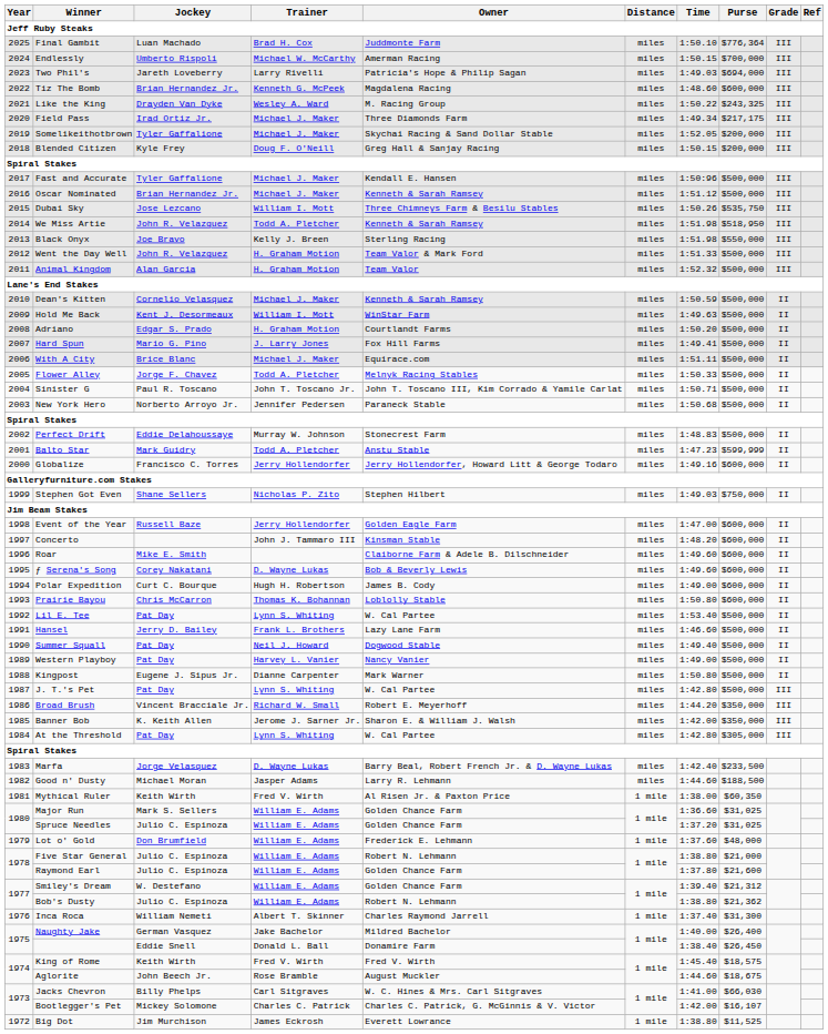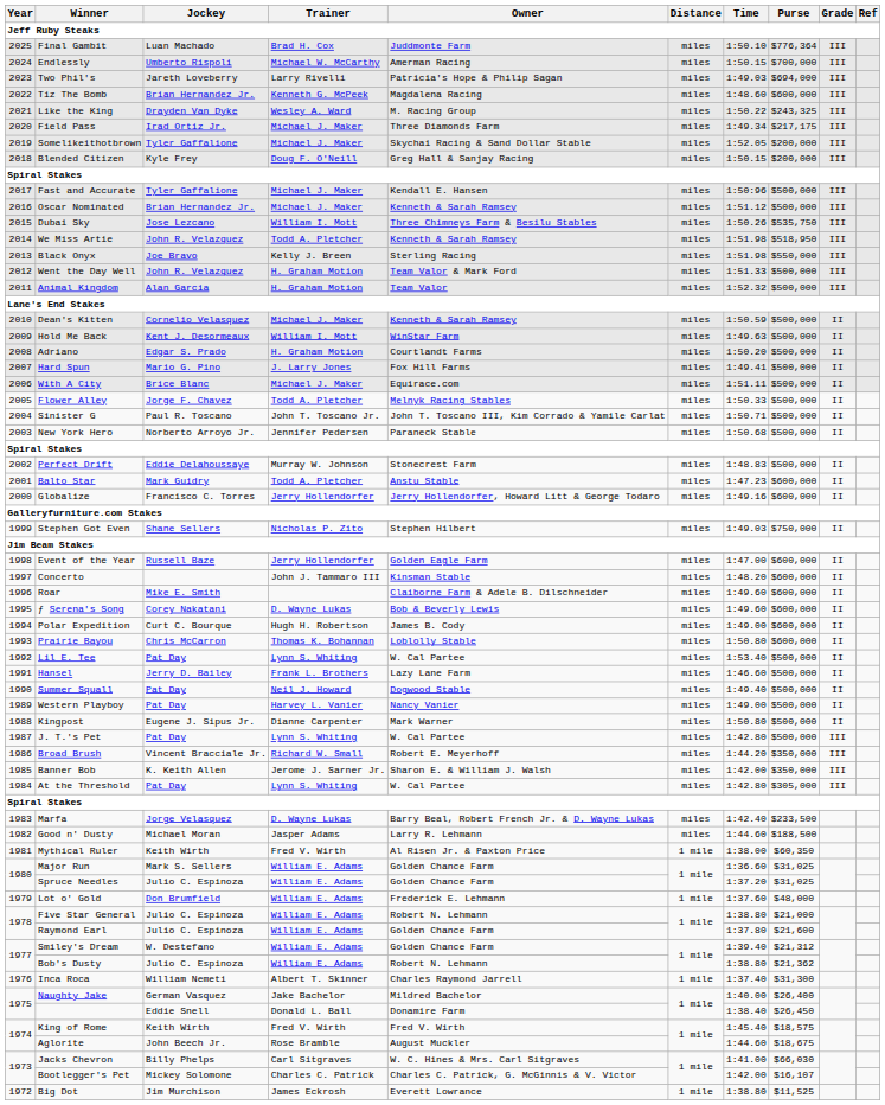 <table class="wikitable sortable">
 <tr>
 <th>Year</th>
 <th>Winner</th>
 <th>Jockey</th>
 <th>Trainer</th>
 <th>Owner</th>
 <th>Distance</th>
 <th>Time</th>
 <th>Purse</th>
 <th>Grade</th>
 <th>Ref</th>
 </tr>
 <tr style="font-size:90%; background-color:white">
 <td align="left" colspan=10><strong>Jeff Ruby Steaks</strong></td>
 </tr>
 <tr style="font-size:90%; background-color:#E8E8E8">
 <td align=center>2025</td>
 <td>Final Gambit</td>
 <td>Luan Machado</td>
 <td><a href='#'>Brad H. Cox</a></td>
 <td><a href='#'>Juddmonte Farm</a></td>
 <td align=center> miles</td>
 <td align=center>1:50.10</td>
 <td align=center>$776,364</td>
 <td align=center>III</td>
 <td></td>
 </tr>
 <tr style="font-size:90%; background-color:#E8E8E8">
 <td align=center>2024</td>
 <td>Endlessly</td>
 <td><a href='#'>Umberto Rispoli</a></td>
 <td><a href='#'>Michael W. McCarthy</a></td>
 <td>Amerman Racing</td>
 <td align=center> miles</td>
 <td align=center>1:50.15</td>
 <td align=center>$700,000</td>
 <td align=center>III</td>
 <td></td>
 </tr>
 <tr style="font-size:90%; background-color:#E8E8E8">
 <td align=center>2023</td>
 <td>Two Phil's</td>
 <td>Jareth Loveberry</td>
 <td>Larry Rivelli</td>
 <td>Patricia's Hope & Philip Sagan</td>
 <td align=center> miles</td>
 <td align=center>1:49.03</td>
 <td align=center>$694,000</td>
 <td align=center>III</td>
 <td></td>
 </tr>
 <tr style="font-size:90%; background-color:#E8E8E8">
 <td align=center>2022</td>
 <td>Tiz The Bomb</td>
 <td><a href='#'>Brian Hernandez Jr.</a></td>
 <td><a href='#'>Kenneth G. McPeek</a></td>
 <td>Magdalena Racing</td>
 <td align=center> miles</td>
 <td align=center>1:48.60</td>
 <td align=center>$600,000</td>
 <td align=center>III</td>
 <td></td>
 </tr>
 <tr style="font-size:90%; background-color:#E8E8E8">
 <td align=center>2021</td>
 <td>Like the King</td>
 <td><a href='#'>Drayden Van Dyke</a></td>
 <td><a href='#'>Wesley A. Ward</a></td>
 <td>M. Racing Group</td>
 <td align=center> miles</td>
 <td align=center>1:50.22</td>
 <td align=center>$243,325</td>
 <td align=center>III</td>
 <td></td>
 </tr>
 <tr style="font-size:90%; background-color:#E8E8E8">
 <td align=center>2020</td>
 <td>Field Pass</td>
 <td><a href='#'>Irad Ortiz Jr.</a></td>
 <td><a href='#'>Michael J. Maker</a></td>
 <td>Three Diamonds Farm</td>
 <td align=center> miles</td>
 <td align=center>1:49.34</td>
 <td align=center>$217,175</td>
 <td align=center>III</td>
 <td></td>
 </tr>
 <tr style="font-size:90%; background-color:#E8E8E8">
 <td align=center>2019</td>
 <td>Somelikeithotbrown</td>
 <td><a href='#'>Tyler Gaffalione</a></td>
 <td><a href='#'>Michael J. Maker</a></td>
 <td>Skychai Racing & Sand Dollar Stable</td>
 <td align=center> miles</td>
 <td align=center>1:52.05</td>
 <td align=center>$200,000</td>
 <td align=center>III</td>
 <td></td>
 </tr>
 <tr style="font-size:90%; background-color:#E8E8E8">
 <td align=center>2018</td>
 <td>Blended Citizen</td>
 <td>Kyle Frey</td>
 <td><a href='#'>Doug F. O'Neill</a></td>
 <td>Greg Hall & Sanjay Racing</td>
 <td align=center> miles</td>
 <td align=center>1:50.15</td>
 <td align=center>$200,000</td>
 <td align=center>III</td>
 <td></td>
 </tr>
 <tr style="font-size:90%; background-color:white">
 <td align="left" colspan=10><strong>Spiral Stakes</strong></td>
 </tr>
 <tr style="font-size:90%; background-color:#E8E8E8">
 <td align=center>2017</td>
 <td>Fast and Accurate</td>
 <td><a href='#'>Tyler Gaffalione</a></td>
 <td><a href='#'>Michael J. Maker</a></td>
 <td>Kendall E. Hansen</td>
 <td align=center> miles</td>
 <td align=center>1:50:96</td>
 <td align=center>$500,000</td>
 <td align=center>III</td>
 <td></td>
 </tr>
 <tr style="font-size:90%; background-color:#E8E8E8">
 <td align=center>2016</td>
 <td>Oscar Nominated</td>
 <td><a href='#'>Brian Hernandez Jr.</a></td>
 <td><a href='#'>Michael J. Maker</a></td>
 <td><a href='#'>Kenneth & Sarah Ramsey</a></td>
 <td align=center> miles</td>
 <td align=center>1:51.12</td>
 <td align=center>$500,000</td>
 <td align=center>III</td>
 <td></td>
 </tr>
 <tr style="font-size:90%; background-color:#E8E8E8">
 <td align=center>2015</td>
 <td>Dubai Sky</td>
 <td><a href='#'>Jose Lezcano</a></td>
 <td><a href='#'>William I. Mott</a></td>
 <td><a href='#'>Three Chimneys Farm</a> & <a href='#'>Besilu Stables</a></td>
 <td align=center> miles</td>
 <td align=center>1:50.26</td>
 <td align=center>$535,750</td>
 <td align=center>III</td>
 <td></td>
 </tr>
 <tr style="font-size:90%; background-color:#E8E8E8">
 <td align=center>2014</td>
 <td>We Miss Artie</td>
 <td><a href='#'>John R. Velazquez</a></td>
 <td><a href='#'>Todd A. Pletcher</a></td>
 <td><a href='#'>Kenneth & Sarah Ramsey</a></td>
 <td align=center> miles</td>
 <td align=center>1:51.98</td>
 <td align=center>$518,950</td>
 <td align=center>III</td>
 <td></td>
 </tr>
 <tr style="font-size:90%; background-color:#E8E8E8">
 <td align=center>2013</td>
 <td>Black Onyx</td>
 <td><a href='#'>Joe Bravo</a></td>
 <td>Kelly J. Breen</td>
 <td>Sterling Racing</td>
 <td align=center> miles</td>
 <td align=center>1:51.98</td>
 <td align=center>$550,000</td>
 <td align=center>III</td>
 <td></td>
 </tr>
 <tr style="font-size:90%; background-color:#E8E8E8">
 <td align=center>2012</td>
 <td>Went the Day Well</td>
 <td><a href='#'>John R. Velazquez</a></td>
 <td><a href='#'>H. Graham Motion</a></td>
 <td><a href='#'>Team Valor</a> & Mark Ford</td>
 <td align=center> miles</td>
 <td align=center>1:51.33</td>
 <td align=center>$500,000</td>
 <td align=center>III</td>
 <td></td>
 </tr>
 <tr style="font-size:90%; background-color:#E8E8E8">
 <td align=center>2011</td>
 <td><a href='#'>Animal Kingdom</a></td>
 <td><a href='#'>Alan Garcia</a></td>
 <td><a href='#'>H. Graham Motion</a></td>
 <td><a href='#'>Team Valor</a></td>
 <td align=center> miles</td>
 <td align=center>1:52.32</td>
 <td align=center>$500,000</td>
 <td align=center>III</td>
 <td></td>
 </tr>
 <tr style="font-size:90%; background-color:white">
 <td align="left" colspan=10><strong>Lane's End Stakes</strong></td>
 </tr>
 <tr style="font-size:90%; background-color:#E8E8E8">
 <td align=center>2010</td>
 <td>Dean's Kitten</td>
 <td><a href='#'>Cornelio Velasquez</a></td>
 <td><a href='#'>Michael J. Maker</a></td>
 <td><a href='#'>Kenneth & Sarah Ramsey</a></td>
 <td align=center> miles</td>
 <td align=center>1:50.59</td>
 <td align=center>$500,000</td>
 <td align=center>II</td>
 <td></td>
 </tr>
 <tr style="font-size:90%; background-color:#E8E8E8">
 <td align=center>2009</td>
 <td>Hold Me Back</td>
 <td><a href='#'>Kent J. Desormeaux</a></td>
 <td><a href='#'>William I. Mott</a></td>
 <td><a href='#'>WinStar Farm</a></td>
 <td align=center> miles</td>
 <td align=center>1:49.63</td>
 <td align=center>$500,000</td>
 <td align=center>II</td>
 <td></td>
 </tr>
 <tr style="font-size:90%; background-color:#E8E8E8">
 <td align=center>2008</td>
 <td>Adriano</td>
 <td><a href='#'>Edgar S. Prado</a></td>
 <td><a href='#'>H. Graham Motion</a></td>
 <td>Courtlandt Farms</td>
 <td align=center> miles</td>
 <td align=center>1:50.20</td>
 <td align=center>$500,000</td>
 <td align=center>II</td>
 <td></td>
 </tr>
 <tr style="font-size:90%; background-color:#E8E8E8">
 <td align=center>2007</td>
 <td><a href='#'>Hard Spun</a></td>
 <td><a href='#'>Mario G. Pino</a></td>
 <td><a href='#'>J. Larry Jones</a></td>
 <td>Fox Hill Farms</td>
 <td align=center> miles</td>
 <td align=center>1:49.41</td>
 <td align=center>$500,000</td>
 <td align=center>II</td>
 <td></td>
 </tr>
 <tr style="font-size:90%; background-color:#E8E8E8">
 <td align=center>2006</td>
 <td><a href='#'>With A City</a></td>
 <td><a href='#'>Brice Blanc</a></td>
 <td><a href='#'>Michael J. Maker</a></td>
 <td>Equirace.com</td>
 <td align=center> miles</td>
 <td align=center>1:51.11</td>
 <td align=center>$500,000</td>
 <td align=center>II</td>
 <td></td>
 </tr>
 <tr style="font-size:90%;">
 <td align=center>2005</td>
 <td><a href='#'>Flower Alley</a></td>
 <td><a href='#'>Jorge F. Chavez</a></td>
 <td><a href='#'>Todd A. Pletcher</a></td>
 <td><a href='#'>Melnyk Racing Stables</a></td>
 <td align=center> miles</td>
 <td align=center>1:50.33</td>
 <td align=center>$500,000</td>
 <td align=center>II</td>
 <td></td>
 </tr>
 <tr style="font-size:90%;">
 <td align=center>2004</td>
 <td>Sinister G</td>
 <td>Paul R. Toscano</td>
 <td>John T. Toscano Jr.</td>
 <td>John T. Toscano III, Kim Corrado & Yamile Carlat</td>
 <td align=center> miles</td>
 <td align=center>1:50.71</td>
 <td align=center>$500,000</td>
 <td align=center>II</td>
 <td></td>
 </tr>
 <tr style="font-size:90%;">
 <td align=center>2003</td>
 <td>New York Hero</td>
 <td>Norberto Arroyo Jr.</td>
 <td>Jennifer Pedersen</td>
 <td>Paraneck Stable</td>
 <td align=center> miles</td>
 <td align=center>1:50.68</td>
 <td align=center>$500,000</td>
 <td align=center>II</td>
 <td></td>
 </tr>
 <tr style="font-size:90%; background-color:white">
 <td align="left" colspan=10><strong>Spiral Stakes</strong></td>
 </tr>
 <tr style="font-size:90%;">
 <td align=center>2002</td>
 <td><a href='#'>Perfect Drift</a></td>
 <td><a href='#'>Eddie Delahoussaye</a></td>
 <td>Murray W. Johnson</td>
 <td>Stonecrest Farm</td>
 <td align=center> miles</td>
 <td align=center>1:48.83</td>
 <td align=center>$500,000</td>
 <td align=center>II</td>
 <td></td>
 </tr>
 <tr style="font-size:90%;">
 <td align=center>2001</td>
 <td><a href='#'>Balto Star</a></td>
 <td><a href='#'>Mark Guidry</a></td>
 <td><a href='#'>Todd A. Pletcher</a></td>
 <td><a href='#'>Anstu Stable</a></td>
 <td align=center> miles</td>
 <td align=center>1:47.23</td>
-<td align=center>$599,999</td>
+<td align=center>$600,000</td>
 <td align=center>II</td>
 <td></td>
 </tr>
 <tr style="font-size:90%;">
 <td align=center>2000</td>
 <td>Globalize</td>
 <td>Francisco C. Torres</td>
 <td><a href='#'>Jerry Hollendorfer</a></td>
 <td><a href='#'>Jerry Hollendorfer</a>, Howard Litt & George Todaro</td>
 <td align=center> miles</td>
 <td align=center>1:49.16</td>
 <td align=center>$600,000</td>
 <td align=center>II</td>
 <td></td>
 </tr>
 <tr style="font-size:90%; background-color:white">
 <td align="left" colspan=10><strong>Galleryfurniture.com Stakes</strong></td>
 </tr>
 <tr style="font-size:90%;">
 <td align=center>1999</td>
 <td>Stephen Got Even</td>
 <td><a href='#'>Shane Sellers</a></td>
 <td><a href='#'>Nicholas P. Zito</a></td>
 <td>Stephen Hilbert</td>
 <td align=center> miles</td>
 <td align=center>1:49.03</td>
 <td align=center>$750,000</td>
 <td align=center>II</td>
 <td></td>
 </tr>
 <tr style="font-size:90%; background-color:white">
 <td align="left" colspan=10><strong>Jim Beam Stakes</strong></td>
 </tr>
 <tr style="font-size:90%;">
 <td align=center>1998</td>
 <td>Event of the Year</td>
 <td><a href='#'>Russell Baze</a></td>
 <td><a href='#'>Jerry Hollendorfer</a></td>
 <td><a href='#'>Golden Eagle Farm</a></td>
 <td align=center> miles</td>
 <td align=center>1:47.00</td>
 <td align=center>$600,000</td>
 <td align=center>II</td>
 <td></td>
 </tr>
 <tr style="font-size:90%;">
 <td align=center>1997</td>
 <td>Concerto</td>
 <td></td>
 <td>John J. Tammaro III</td>
 <td><a href='#'>Kinsman Stable</a></td>
 <td align=center> miles</td>
 <td align=center>1:48.20</td>
 <td align=center>$600,000</td>
 <td align=center>II</td>
 <td></td>
 </tr>
 <tr style="font-size:90%;">
 <td align=center>1996</td>
 <td>Roar</td>
 <td><a href='#'>Mike E. Smith</a></td>
 <td></td>
 <td><a href='#'>Claiborne Farm</a> & Adele B. Dilschneider</td>
 <td align=center> miles</td>
 <td align=center>1:49.60</td>
 <td align=center>$600,000</td>
 <td align=center>II</td>
 <td></td>
 </tr>
 <tr style="font-size:90%;">
 <td align=center>1995</td>
 <td>ƒ <a href='#'>Serena's Song</a></td>
 <td><a href='#'>Corey Nakatani</a></td>
 <td><a href='#'>D. Wayne Lukas</a></td>
 <td><a href='#'>Bob & Beverly Lewis</a></td>
 <td align=center> miles</td>
 <td align=center>1:49.60</td>
 <td align=center>$600,000</td>
 <td align=center>II</td>
 <td></td>
 </tr>
 <tr style="font-size:90%;">
 <td align=center>1994</td>
 <td>Polar Expedition</td>
 <td>Curt C. Bourque</td>
 <td>Hugh H. Robertson</td>
 <td>James B. Cody</td>
 <td align=center> miles</td>
 <td align=center>1:49.00</td>
 <td align=center>$600,000</td>
 <td align=center>II</td>
 <td></td>
 </tr>
 <tr style="font-size:90%;">
 <td align=center>1993</td>
 <td><a href='#'>Prairie Bayou</a></td>
 <td><a href='#'>Chris McCarron</a></td>
 <td><a href='#'>Thomas K. Bohannan</a></td>
 <td><a href='#'>Loblolly Stable</a></td>
 <td align=center> miles</td>
 <td align=center>1:50.80</td>
 <td align=center>$600,000</td>
 <td align=center>II</td>
 <td></td>
 </tr>
 <tr style="font-size:90%;">
 <td align=center>1992</td>
 <td><a href='#'>Lil E. Tee</a></td>
 <td><a href='#'>Pat Day</a></td>
 <td><a href='#'>Lynn S. Whiting</a></td>
 <td>W. Cal Partee</td>
 <td align=center> miles</td>
 <td align=center>1:53.40</td>
 <td align=center>$500,000</td>
 <td align=center>II</td>
 <td></td>
 </tr>
 <tr style="font-size:90%;">
 <td align=center>1991</td>
 <td><a href='#'>Hansel</a></td>
 <td><a href='#'>Jerry D. Bailey</a></td>
 <td><a href='#'>Frank L. Brothers</a></td>
 <td>Lazy Lane Farm</td>
 <td align=center> miles</td>
 <td align=center>1:46.60</td>
 <td align=center>$500,000</td>
 <td align=center>II</td>
 <td></td>
 </tr>
 <tr style="font-size:90%;">
 <td align=center>1990</td>
 <td><a href='#'>Summer Squall</a></td>
 <td><a href='#'>Pat Day</a></td>
 <td><a href='#'>Neil J. Howard</a></td>
 <td><a href='#'>Dogwood Stable</a></td>
 <td align=center> miles</td>
 <td align=center>1:49.40</td>
 <td align=center>$500,000</td>
 <td align=center>II</td>
 <td></td>
 </tr>
 <tr style="font-size:90%;">
 <td align=center>1989</td>
 <td>Western Playboy</td>
 <td><a href='#'>Pat Day</a></td>
 <td><a href='#'>Harvey L. Vanier</a></td>
 <td><a href='#'>Nancy Vanier</a></td>
 <td align=center> miles</td>
 <td align=center>1:49.00</td>
 <td align=center>$500,000</td>
 <td align=center>II</td>
 <td></td>
 </tr>
 <tr style="font-size:90%;">
 <td align=center>1988</td>
 <td>Kingpost</td>
 <td>Eugene J. Sipus Jr.</td>
 <td>Dianne Carpenter</td>
 <td>Mark Warner</td>
 <td align=center> miles</td>
 <td align=center>1:50.80</td>
 <td align=center>$500,000</td>
 <td align=center>II</td>
 <td></td>
 </tr>
 <tr style="font-size:90%;">
 <td align=center>1987</td>
 <td>J. T.'s Pet</td>
 <td><a href='#'>Pat Day</a></td>
 <td><a href='#'>Lynn S. Whiting</a></td>
 <td>W. Cal Partee</td>
 <td align=center> miles</td>
 <td align=center>1:42.80</td>
 <td align=center>$500,000</td>
 <td align=center>III</td>
 <td></td>
 </tr>
 <tr style="font-size:90%;">
 <td align=center>1986</td>
 <td><a href='#'>Broad Brush</a></td>
 <td>Vincent Bracciale Jr.</td>
 <td><a href='#'>Richard W. Small</a></td>
 <td>Robert E. Meyerhoff</td>
 <td align=center> miles</td>
 <td align=center>1:44.20</td>
 <td align=center>$350,000</td>
 <td align=center>III</td>
 <td></td>
 </tr>
 <tr style="font-size:90%;">
 <td align=center>1985</td>
 <td>Banner Bob</td>
 <td>K. Keith Allen</td>
 <td>Jerome J. Sarner Jr.</td>
 <td>Sharon E. & William J. Walsh</td>
 <td align=center> miles</td>
 <td align=center>1:42.00</td>
 <td align=center>$350,000</td>
 <td align=center>III</td>
 <td></td>
 </tr>
 <tr style="font-size:90%;">
 <td align=center>1984</td>
 <td>At the Threshold</td>
 <td><a href='#'>Pat Day</a></td>
 <td><a href='#'>Lynn S. Whiting</a></td>
 <td>W. Cal Partee</td>
 <td align=center> miles</td>
 <td align=center>1:42.80</td>
 <td align=center>$305,000</td>
 <td align=center>III</td>
 <td></td>
 </tr>
 <tr style="font-size:90%; background-color:white">
 <td align="left" colspan=10><strong>Spiral Stakes</strong></td>
 </tr>
 <tr style="font-size:90%;">
 <td align=center>1983</td>
 <td>Marfa</td>
 <td><a href='#'>Jorge Velasquez</a></td>
 <td><a href='#'>D. Wayne Lukas</a></td>
 <td>Barry Beal, Robert French Jr. & <a href='#'>D. Wayne Lukas</a></td>
 <td align=center> miles</td>
 <td align=center>1:42.40</td>
 <td align=center>$233,500</td>
 <td align=center></td>
 <td></td>
 </tr>
 <tr style="font-size:90%;">
 <td align=center>1982</td>
 <td>Good n' Dusty</td>
 <td>Michael Moran</td>
 <td>Jasper Adams</td>
 <td>Larry R. Lehmann</td>
 <td align=center> miles</td>
 <td align=center>1:44.60</td>
 <td align=center>$188,500</td>
 <td align=center></td>
 <td></td>
 </tr>
 <tr style="font-size:90%;">
 <td align=center>1981</td>
 <td>Mythical Ruler</td>
 <td>Keith Wirth</td>
 <td>Fred V. Wirth</td>
 <td>Al Risen Jr. & Paxton Price</td>
 <td align=center>1 mile</td>
 <td align=center>1:38.00</td>
 <td align=center>$60,350</td>
 <td align=center></td>
 <td></td>
 </tr>
 <tr style="font-size:90%;">
 <td align=center rowspan=2>1980</td>
 <td>Major Run</td>
 <td>Mark S. Sellers</td>
 <td><a href='#'>William E. Adams</a></td>
 <td>Golden Chance Farm</td>
 <td align=center rowspan=2>1 mile</td>
 <td align=center>1:36.60</td>
 <td align=center>$31,025</td>
 <td align=center rowspan=2></td>
 <td></td>
 </tr>
 <tr style="font-size:90%;">
 <td>Spruce Needles</td>
 <td>Julio C. Espinoza</td>
 <td><a href='#'>William E. Adams</a></td>
 <td>Golden Chance Farm</td>
 <td align=center>1:37.20</td>
 <td align=center>$31,025</td>
 <td></td>
 </tr>
 <tr style="font-size:90%;">
 <td align=center>1979</td>
 <td>Lot o' Gold</td>
 <td><a href='#'>Don Brumfield</a></td>
 <td><a href='#'>William E. Adams</a></td>
 <td>Frederick E. Lehmann</td>
 <td align=center>1 mile</td>
 <td align=center>1:37.60</td>
 <td align=center>$48,000</td>
 <td align=center></td>
 <td></td>
 </tr>
 <tr style="font-size:90%;">
 <td align=center rowspan=2>1978</td>
 <td>Five Star General</td>
 <td>Julio C. Espinoza</td>
 <td><a href='#'>William E. Adams</a></td>
 <td>Robert N. Lehmann</td>
 <td align=center rowspan=2>1 mile</td>
 <td align=center>1:38.80</td>
 <td align=center>$21,000</td>
 <td align=center rowspan=2></td>
 <td></td>
 </tr>
 <tr style="font-size:90%;">
 <td>Raymond Earl</td>
 <td>Julio C. Espinoza</td>
 <td><a href='#'>William E. Adams</a></td>
 <td>Golden Chance Farm</td>
 <td align=center>1:37.80</td>
 <td align=center>$21,600</td>
 <td></td>
 </tr>
 <tr style="font-size:90%;">
 <td align=center rowspan=2>1977</td>
 <td>Smiley's Dream</td>
 <td>W. Destefano</td>
 <td><a href='#'>William E. Adams</a></td>
 <td>Golden Chance Farm</td>
 <td align=center rowspan=2>1 mile</td>
 <td align=center>1:39.40</td>
 <td align=center>$21,312</td>
 <td align=center rowspan=2></td>
 <td></td>
 </tr>
 <tr style="font-size:90%;">
 <td>Bob's Dusty</td>
 <td>Julio C. Espinoza</td>
 <td><a href='#'>William E. Adams</a></td>
 <td>Robert N. Lehmann</td>
 <td align=center>1:38.80</td>
 <td align=center>$21,362</td>
 <td></td>
 </tr>
 <tr style="font-size:90%;">
 <td align=center>1976</td>
 <td>Inca Roca</td>
 <td>William Nemeti</td>
 <td>Albert T. Skinner</td>
 <td>Charles Raymond Jarrell</td>
 <td align=center>1 mile</td>
 <td align=center>1:37.40</td>
 <td align=center>$31,300</td>
 <td align=center></td>
 <td></td>
 </tr>
 <tr style="font-size:90%;">
 <td align=center rowspan=2>1975</td>
 <td><a href='#'>Naughty Jake</a></td>
 <td>German Vasquez</td>
 <td>Jake Bachelor</td>
 <td>Mildred Bachelor</td>
 <td align=center rowspan=2>1 mile</td>
 <td align=center>1:40.00</td>
 <td align=center>$26,400</td>
 <td align=center rowspan=2></td>
 <td></td>
 </tr>
 <tr style="font-size:90%;">
 <td></td>
 <td>Eddie Snell</td>
 <td>Donald L. Ball</td>
 <td>Donamire Farm</td>
 <td align=center>1:38.40</td>
 <td align=center>$26,450</td>
 <td></td>
 </tr>
 <tr style="font-size:90%;">
 <td align=center rowspan=2>1974</td>
 <td>King of Rome</td>
 <td>Keith Wirth</td>
 <td>Fred V. Wirth</td>
 <td>Fred V. Wirth</td>
 <td align=center rowspan=2>1 mile</td>
 <td align=center>1:45.40</td>
 <td align=center>$18,575</td>
 <td align=center rowspan=2></td>
 <td></td>
 </tr>
 <tr style="font-size:90%;">
 <td>Aglorite</td>
 <td>John Beech Jr.</td>
 <td>Rose Bramble</td>
 <td>August Muckler</td>
 <td align=center>1:44.60</td>
 <td align=center>$18,675</td>
 <td></td>
 </tr>
 <tr style="font-size:90%;">
 <td align=center rowspan=2>1973</td>
 <td>Jacks Chevron</td>
 <td>Billy Phelps</td>
 <td>Carl Sitgraves</td>
 <td>W. C. Hines & Mrs. Carl Sitgraves</td>
 <td align=center rowspan=2>1 mile</td>
 <td align=center>1:41.00</td>
 <td align=center>$66,030</td>
 <td align=center rowspan=2></td>
 <td></td>
 </tr>
 <tr style="font-size:90%;">
 <td>Bootlegger's Pet</td>
 <td>Mickey Solomone</td>
 <td>Charles C. Patrick</td>
 <td>Charles C. Patrick, G. McGinnis & V. Victor</td>
 <td align=center>1:42.00</td>
 <td align=center>$16,107</td>
 <td></td>
 </tr>
 <tr style="font-size:90%;">
 <td align=center>1972</td>
 <td>Big Dot</td>
 <td>Jim Murchison</td>
 <td>James Eckrosh</td>
 <td>Everett Lowrance</td>
 <td align=center>1 mile</td>
 <td align=center>1:38.80</td>
 <td align=center>$11,525</td>
 <td align=center></td>
 <td></td>
 </tr>
 </table>
